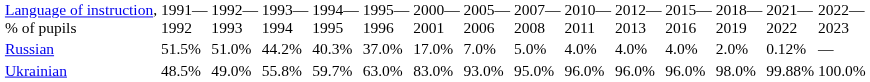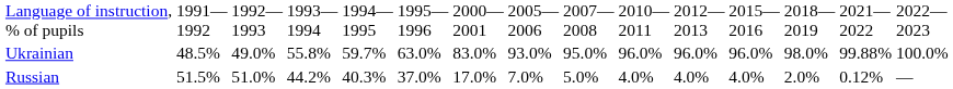 <table class="standard">
 <tr>
 <td><a href='#'>Language of instruction</a>, <br>% of pupils</td>
 <td>1991—<br>1992</td>
 <td>1992—<br>1993</td>
 <td>1993—<br>1994</td>
 <td>1994—<br>1995</td>
 <td>1995—<br>1996</td>
 <td>2000—<br>2001</td>
 <td>2005—<br>2006</td>
 <td>2007—<br>2008</td>
 <td>2010—<br>2011</td>
 <td>2012—<br>2013</td>
 <td>2015—<br>2016</td>
 <td>2018—<br>2019</td>
 <td>2021—<br>2022</td>
 <td>2022—<br>2023</td>
 </tr>
 <tr>
+<td><a href='#'>Ukrainian</a></td>
+<td>48.5%</td>
+<td>49.0%</td>
+<td>55.8%</td>
+<td>59.7%</td>
+<td>63.0%</td>
+<td>83.0%</td>
+<td>93.0%</td>
+<td>95.0%</td>
+<td>96.0%</td>
+<td>96.0%</td>
+<td>96.0%</td>
+<td>98.0%</td>
+<td>99.88%</td>
+<td>100.0%</td>
+</tr>
+<tr>
 <td><a href='#'>Russian</a></td>
 <td>51.5%</td>
 <td>51.0%</td>
 <td>44.2%</td>
 <td>40.3%</td>
 <td>37.0%</td>
 <td>17.0%</td>
 <td>7.0%</td>
 <td>5.0%</td>
 <td>4.0%</td>
 <td>4.0%</td>
 <td>4.0%</td>
 <td>2.0%</td>
 <td>0.12%</td>
 <td>—</td>
 </tr>
 <tr>
-<td><a href='#'>Ukrainian</a></td>
-<td>48.5%</td>
-<td>49.0%</td>
-<td>55.8%</td>
-<td>59.7%</td>
-<td>63.0%</td>
-<td>83.0%</td>
-<td>93.0%</td>
-<td>95.0%</td>
-<td>96.0%</td>
-<td>96.0%</td>
-<td>96.0%</td>
-<td>98.0%</td>
-<td>99.88%</td>
-<td>100.0%</td>
-</tr>
-<tr>
 </tr>
 </table>
